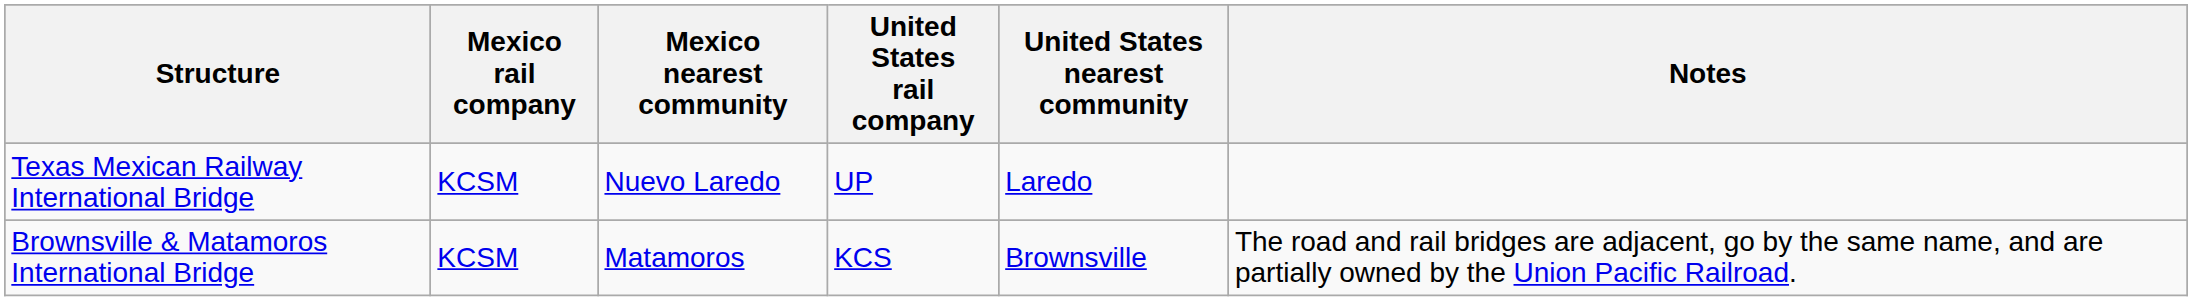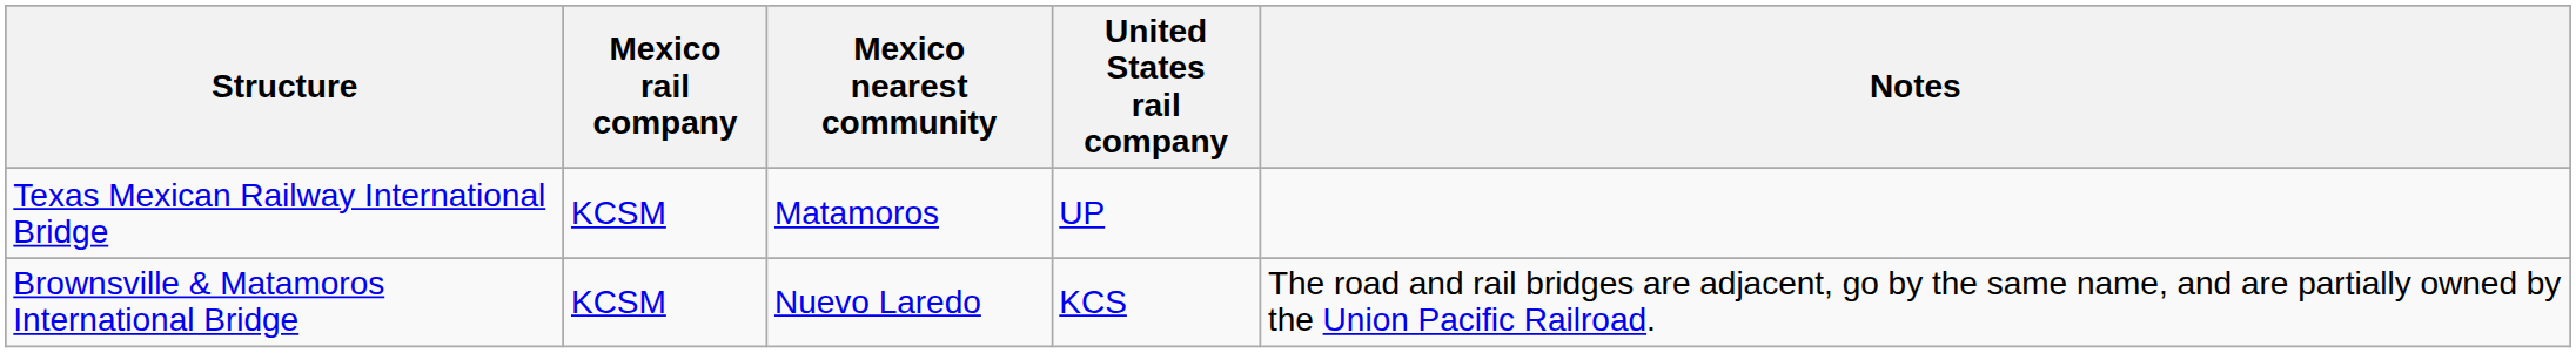 <table class="wikitable">
 <tr>
 <th>Structure</th>
 <th>Mexico<br>rail company</th>
 <th>Mexico<br>nearest community</th>
 <th>United States<br>rail company</th>
-<th>United States<br>nearest community</th>
 <th>Notes</th>
 </tr>
 <tr>
 <td><a href='#'>Texas Mexican Railway International Bridge</a></td>
 <td><a href='#'>KCSM</a></td>
-<td><a href='#'>Nuevo Laredo</a></td>
+<td><a href='#'>Matamoros</a></td>
 <td><a href='#'>UP</a></td>
-<td><a href='#'>Laredo</a></td>
 <td></td>
 </tr>
 <tr>
 <td><a href='#'>Brownsville & Matamoros International Bridge</a></td>
 <td><a href='#'>KCSM</a></td>
-<td><a href='#'>Matamoros</a></td>
+<td><a href='#'>Nuevo Laredo</a></td>
 <td><a href='#'>KCS</a></td>
-<td><a href='#'>Brownsville</a></td>
 <td>The road and rail bridges are adjacent, go by the same name, and are partially owned by the <a href='#'>Union Pacific Railroad</a>.</td>
 </tr>
 </table>
